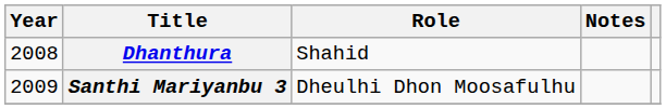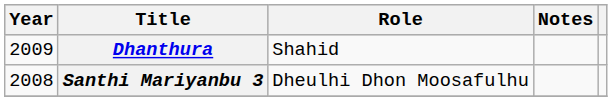 <table class="wikitable sortable plainrowheaders">
 <tr style="background:#ccc; text-align:center;">
 <th scope="col">Year</th>
 <th scope="col">Title</th>
 <th scope="col">Role</th>
 <th scope="col">Notes</th>
 <th scope="col" class="unsortable"></th>
 </tr>
 <tr>
-<td>2008</td>
+<td>2009</td>
 <th scope="row"><em><a href='#'>Dhanthura</a></em></th>
 <td>Shahid</td>
 <td></td>
 <td style="text-align: center;"></td>
 </tr>
 <tr>
-<td>2009</td>
+<td>2008</td>
 <th scope="row"><em>Santhi Mariyanbu 3</em></th>
 <td>Dheulhi Dhon Moosafulhu</td>
 <td></td>
 <td style="text-align: center;"></td>
 </tr>
 <tr>
 </tr>
 </table>
